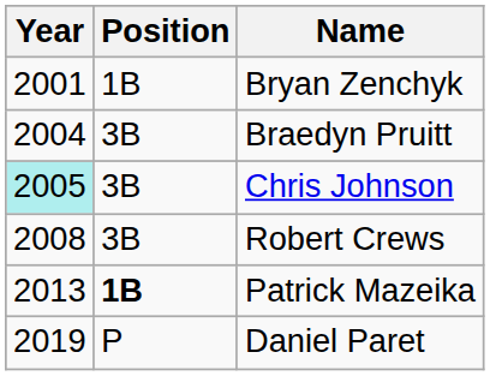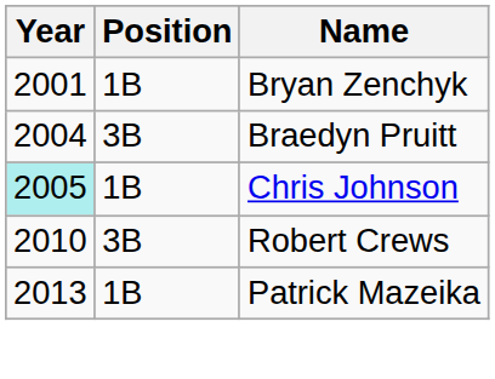 <table class="wikitable">
 <tr>
 <th>Year</th>
 <th>Position</th>
 <th>Name</th>
 </tr>
 <tr>
 <td>2001</td>
 <td>1B</td>
 <td>Bryan Zenchyk</td>
 </tr>
 <tr>
 <td>2004</td>
 <td>3B</td>
 <td>Braedyn Pruitt</td>
 </tr>
 <tr>
 <td style="background: paleturquoise;">2005</td>
-<td>3B</td>
+<td>1B</td>
 <td><a href='#'>Chris Johnson</a></td>
 </tr>
 <tr>
-<td>2008</td>
+<td>2010</td>
 <td>3B</td>
 <td>Robert Crews</td>
 </tr>
 <tr>
 <td>2013</td>
-<td><strong>1B</strong></td>
+<td>1B</td>
 <td>Patrick Mazeika</td>
 </tr>
-<tr>
-<td>2019</td>
-<td>P</td>
-<td>Daniel Paret</td>
-</tr>
 </table>
